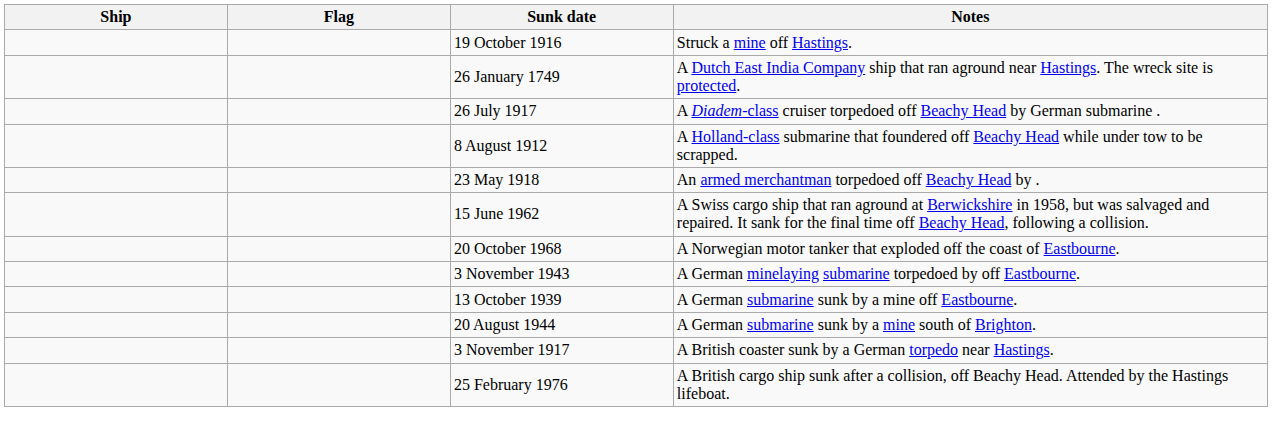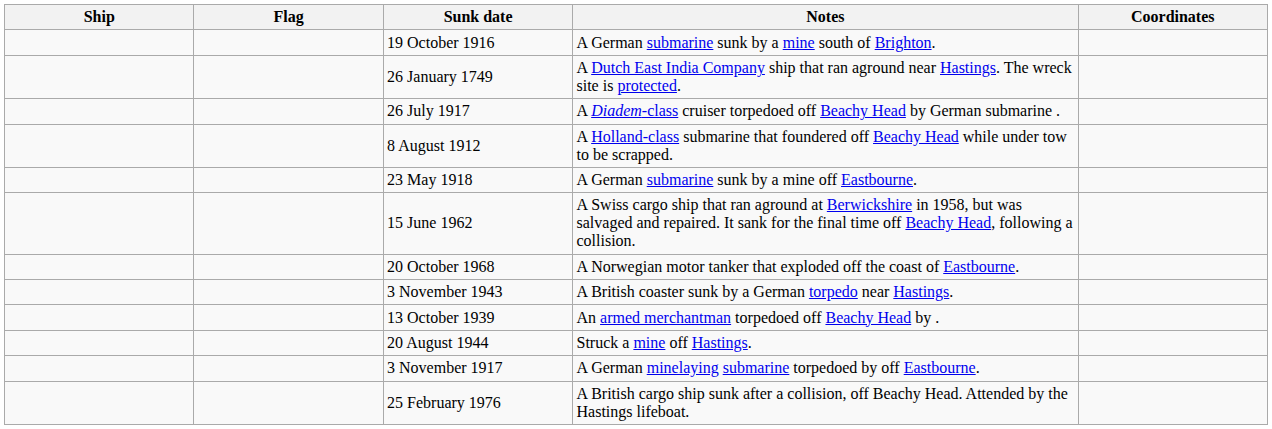 <table class=wikitable | style = "width:100%">
 <tr>
 <th style="width:15%">Ship</th>
 <th style="width:15%">Flag</th>
 <th style="width:15%">Sunk date</th>
 <th style="width:40%">Notes</th>
+<th style="width:15%">Coordinates</th>
 </tr>
 <tr>
 <td></td>
 <td></td>
 <td>19 October 1916</td>
-<td>Struck a <a href='#'>mine</a> off <a href='#'>Hastings</a>.</td>
+<td>A German <a href='#'>submarine</a> sunk by a <a href='#'>mine</a>  south of <a href='#'>Brighton</a>.</td>
+<td></td>
 </tr>
 <tr>
 <td></td>
 <td></td>
 <td>26 January 1749</td>
 <td>A <a href='#'>Dutch East India Company</a> ship that ran aground near <a href='#'>Hastings</a>. The wreck site is <a href='#'>protected</a>.</td>
+<td></td>
 </tr>
 <tr>
 <td></td>
 <td></td>
 <td>26 July 1917</td>
 <td>A <a href='#'><em>Diadem</em>-class</a> cruiser torpedoed off <a href='#'>Beachy Head</a> by German submarine .</td>
+<td></td>
 </tr>
 <tr>
 <td></td>
 <td></td>
 <td>8 August 1912</td>
 <td>A <a href='#'>Holland-class</a> submarine that foundered off <a href='#'>Beachy Head</a> while under tow to be scrapped.</td>
+<td></td>
 </tr>
 <tr>
 <td></td>
 <td></td>
 <td>23 May 1918</td>
-<td>An <a href='#'>armed merchantman</a> torpedoed off <a href='#'>Beachy Head</a> by .</td>
+<td>A German <a href='#'>submarine</a> sunk by a mine off <a href='#'>Eastbourne</a>.</td>
+<td></td>
 </tr>
 <tr>
 <td></td>
 <td></td>
 <td>15 June 1962</td>
 <td>A Swiss cargo ship that ran aground at <a href='#'>Berwickshire</a> in 1958, but was salvaged and repaired. It sank for the final time off <a href='#'>Beachy Head</a>, following a collision.</td>
+<td></td>
 </tr>
 <tr>
 <td></td>
 <td></td>
 <td>20 October 1968</td>
 <td>A Norwegian motor tanker that exploded off the coast of <a href='#'>Eastbourne</a>.</td>
+<td></td>
 </tr>
 <tr>
 <td></td>
 <td></td>
 <td>3 November 1943</td>
-<td>A German <a href='#'>minelaying</a> <a href='#'>submarine</a> torpedoed by  off <a href='#'>Eastbourne</a>.</td>
+<td>A British coaster sunk by a German <a href='#'>torpedo</a> near <a href='#'>Hastings</a>.</td>
+<td></td>
 </tr>
 <tr>
 <td></td>
 <td></td>
 <td>13 October 1939</td>
-<td>A German <a href='#'>submarine</a> sunk by a mine off <a href='#'>Eastbourne</a>.</td>
+<td>An <a href='#'>armed merchantman</a> torpedoed off <a href='#'>Beachy Head</a> by .</td>
+<td></td>
 </tr>
 <tr>
 <td></td>
 <td></td>
 <td>20 August 1944</td>
-<td>A German <a href='#'>submarine</a> sunk by a <a href='#'>mine</a>  south of <a href='#'>Brighton</a>.</td>
+<td>Struck a <a href='#'>mine</a> off <a href='#'>Hastings</a>.</td>
+<td></td>
 </tr>
 <tr>
 <td></td>
 <td></td>
 <td>3 November 1917</td>
-<td>A British coaster sunk by a German <a href='#'>torpedo</a> near <a href='#'>Hastings</a>.</td>
+<td>A German <a href='#'>minelaying</a> <a href='#'>submarine</a> torpedoed by  off <a href='#'>Eastbourne</a>.</td>
+<td></td>
 </tr>
 <tr>
 <td></td>
 <td></td>
 <td>25 February 1976</td>
 <td>A British cargo ship sunk after a collision,  off Beachy Head. Attended by the Hastings lifeboat.</td>
+<td></td>
 </tr>
 </table>
